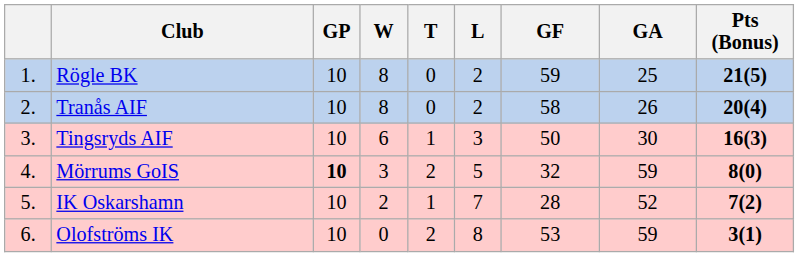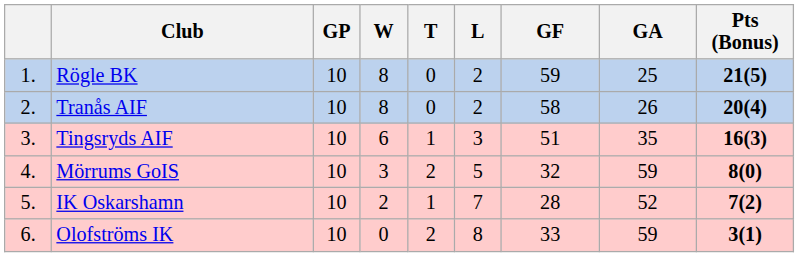 <table class="wikitable">
 <tr>
 <th width="30"></th>
 <th width="200">Club</th>
 <th width="30">GP</th>
 <th width="30">W</th>
 <th width="30">T</th>
 <th width="30">L</th>
 <th width="70">GF</th>
 <th width="70">GA</th>
 <th width="70">Pts (Bonus)</th>
 </tr>
 <tr bgcolor="#BCD2EE" align="center">
 <td>1.</td>
 <td align="left"><a href='#'>Rögle BK</a></td>
 <td>10</td>
 <td>8</td>
 <td>0</td>
 <td>2</td>
 <td>59</td>
 <td>25</td>
 <td><strong>21(5)</strong></td>
 </tr>
 <tr bgcolor="#BCD2EE" align="center">
 <td>2.</td>
 <td align="left"><a href='#'>Tranås AIF</a></td>
 <td>10</td>
 <td>8</td>
 <td>0</td>
 <td>2</td>
 <td>58</td>
 <td>26</td>
 <td><strong>20(4)</strong></td>
 </tr>
 <tr bgcolor="#FFCCCC" align="center">
 <td>3.</td>
 <td align="left"><a href='#'>Tingsryds AIF</a></td>
 <td>10</td>
 <td>6</td>
 <td>1</td>
 <td>3</td>
-<td>50</td>
-<td>30</td>
+<td>51</td>
+<td>35</td>
 <td><strong>16(3)</strong></td>
 </tr>
 <tr bgcolor="#FFCCCC" align="center">
 <td>4.</td>
 <td align="left"><a href='#'>Mörrums GoIS</a></td>
-<td><strong>10</strong></td>
+<td>10</td>
 <td>3</td>
 <td>2</td>
 <td>5</td>
 <td>32</td>
 <td>59</td>
 <td><strong>8(0)</strong></td>
 </tr>
 <tr bgcolor="#FFCCCC" align="center">
 <td>5.</td>
 <td align="left"><a href='#'>IK Oskarshamn</a></td>
 <td>10</td>
 <td>2</td>
 <td>1</td>
 <td>7</td>
 <td>28</td>
 <td>52</td>
 <td><strong>7(2)</strong></td>
 </tr>
 <tr bgcolor="#FFCCCC" align="center">
 <td>6.</td>
 <td align="left"><a href='#'>Olofströms IK</a></td>
 <td>10</td>
 <td>0</td>
 <td>2</td>
 <td>8</td>
-<td>53</td>
+<td>33</td>
 <td>59</td>
 <td><strong>3(1)</strong></td>
 </tr>
 </table>
